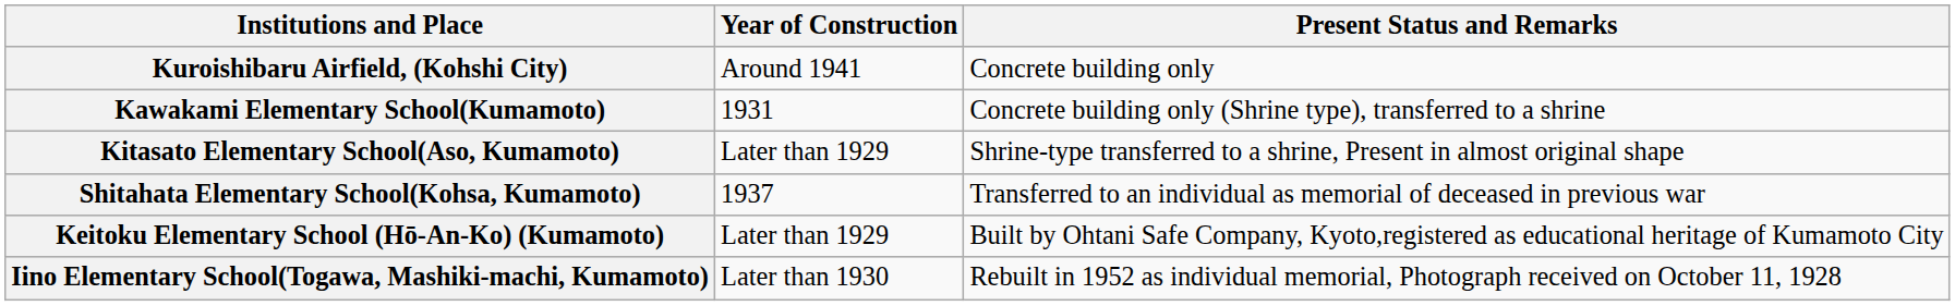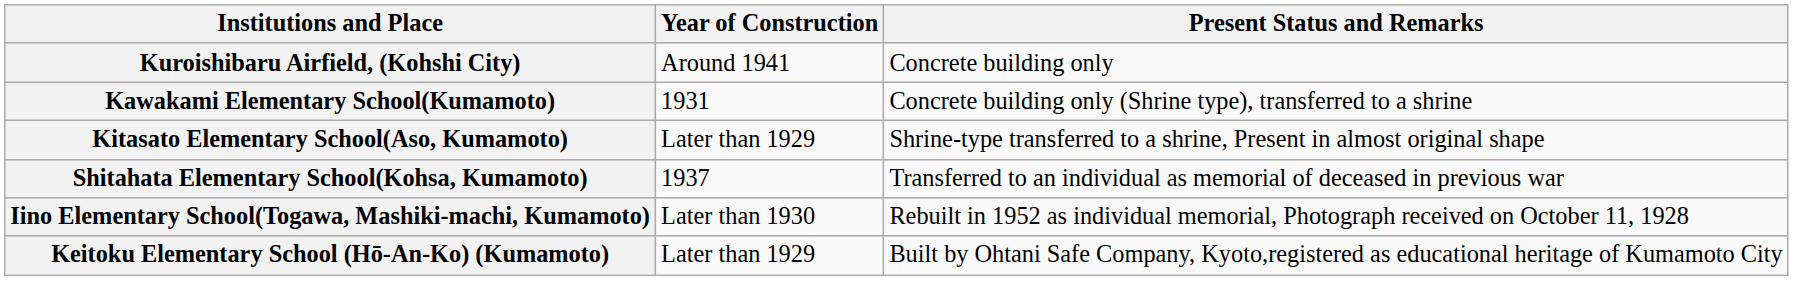 <table class="wikitable" style="text-align:left" border = "1" cellpadding="2" cellspacing"="0">
 <tr>
 <th>Institutions and Place</th>
 <th>Year of Construction</th>
 <th>Present Status and Remarks</th>
 </tr>
 <tr>
 <th>Kuroishibaru Airfield, (Kohshi City)</th>
 <td>Around 1941</td>
 <td>Concrete building only</td>
 </tr>
 <tr>
 <th>Kawakami Elementary School(Kumamoto)</th>
 <td>1931</td>
 <td>Concrete building only (Shrine type), transferred to a shrine</td>
 </tr>
 <tr>
 <th>Kitasato Elementary School(Aso, Kumamoto)</th>
 <td>Later than 1929</td>
 <td>Shrine-type transferred to a shrine, Present in almost original shape</td>
 </tr>
 <tr>
 <th>Shitahata Elementary School(Kohsa, Kumamoto)</th>
 <td>1937</td>
 <td>Transferred to an individual as memorial of deceased in previous war</td>
 </tr>
 <tr>
+<th>Iino Elementary School(Togawa, Mashiki-machi, Kumamoto)</th>
+<td>Later than 1930</td>
+<td>Rebuilt in 1952 as individual memorial, Photograph received on October 11, 1928</td>
+</tr>
+<tr>
 <th>Keitoku Elementary School (Hō-An-Ko) (Kumamoto)</th>
 <td>Later than 1929</td>
 <td>Built by Ohtani Safe Company, Kyoto,registered as educational heritage of Kumamoto City</td>
 </tr>
-<tr>
-<th>Iino Elementary School(Togawa, Mashiki-machi, Kumamoto)</th>
-<td>Later than 1930</td>
-<td>Rebuilt in 1952 as individual memorial, Photograph received on October 11, 1928</td>
-</tr>
 </table>
